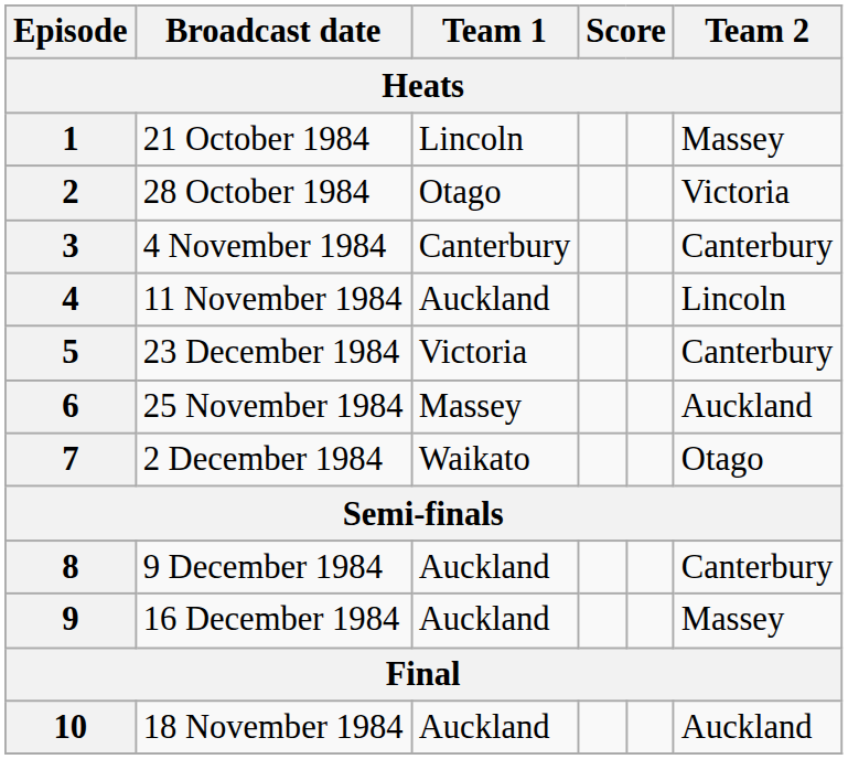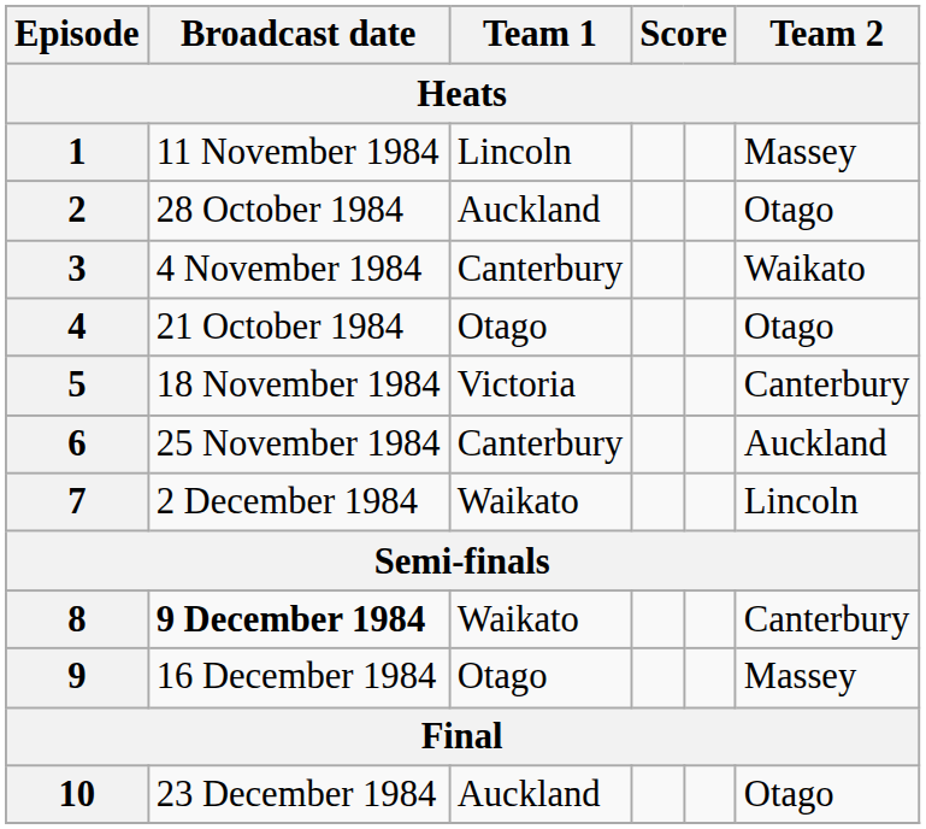 <table class="wikitable">
 <tr>
 <th>Episode</th>
 <th>Broadcast date</th>
 <th>Team 1</th>
 <th colspan=2>Score</th>
 <th>Team 2</th>
 </tr>
 <tr>
 <th colspan=6>Heats</th>
 </tr>
 <tr>
 <th>1</th>
-<td>21 October 1984</td>
+<td>11 November 1984</td>
 <td>Lincoln</td>
 <td></td>
 <td></td>
 <td>Massey</td>
 </tr>
 <tr>
 <th>2</th>
 <td>28 October 1984</td>
-<td>Otago</td>
+<td>Auckland</td>
 <td></td>
 <td></td>
-<td>Victoria</td>
+<td>Otago</td>
 </tr>
 <tr>
 <th>3</th>
 <td>4 November 1984</td>
 <td>Canterbury</td>
 <td></td>
 <td></td>
-<td>Canterbury</td>
+<td>Waikato</td>
 </tr>
 <tr>
 <th>4</th>
-<td>11 November 1984</td>
-<td>Auckland</td>
+<td>21 October 1984</td>
+<td>Otago</td>
 <td></td>
 <td></td>
-<td>Lincoln</td>
+<td>Otago</td>
 </tr>
 <tr>
 <th>5</th>
-<td>23 December 1984</td>
+<td>18 November 1984</td>
 <td>Victoria</td>
 <td></td>
 <td></td>
 <td>Canterbury</td>
 </tr>
 <tr>
 <th>6</th>
 <td>25 November 1984</td>
-<td>Massey</td>
+<td>Canterbury</td>
 <td></td>
 <td></td>
 <td>Auckland</td>
 </tr>
 <tr>
 <th>7</th>
 <td>2 December 1984</td>
 <td>Waikato</td>
 <td></td>
 <td></td>
-<td>Otago</td>
+<td>Lincoln</td>
 </tr>
 <tr>
 <th colspan=6>Semi-finals</th>
 </tr>
 <tr>
 <th>8</th>
-<td>9 December 1984</td>
-<td>Auckland</td>
+<td><strong>9 December 1984</strong></td>
+<td>Waikato</td>
 <td></td>
 <td></td>
 <td>Canterbury</td>
 </tr>
 <tr>
 <th>9</th>
 <td>16 December 1984</td>
-<td>Auckland</td>
+<td>Otago</td>
 <td></td>
 <td></td>
 <td>Massey</td>
 </tr>
 <tr>
 <th colspan=6>Final</th>
 </tr>
 <tr>
 <th>10</th>
-<td>18 November 1984</td>
+<td>23 December 1984</td>
 <td>Auckland</td>
 <td></td>
 <td></td>
-<td>Auckland</td>
+<td>Otago</td>
 </tr>
 <tr>
 </tr>
 </table>
